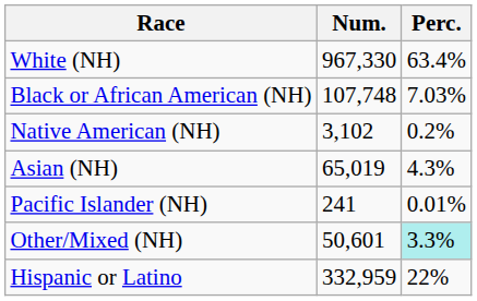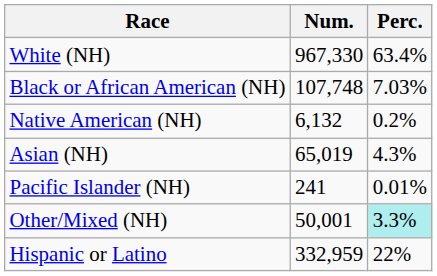 <table class="wikitable">
 <tr>
 <th>Race</th>
 <th>Num.</th>
 <th>Perc.</th>
 </tr>
 <tr>
 <td><a href='#'>White</a> (NH)</td>
 <td>967,330</td>
 <td>63.4%</td>
 </tr>
 <tr>
 <td><a href='#'>Black or African American</a> (NH)</td>
 <td>107,748</td>
 <td>7.03%</td>
 </tr>
 <tr>
 <td><a href='#'>Native American</a> (NH)</td>
-<td>3,102</td>
+<td>6,132</td>
 <td>0.2%</td>
 </tr>
 <tr>
 <td><a href='#'>Asian</a> (NH)</td>
 <td>65,019</td>
 <td>4.3%</td>
 </tr>
 <tr>
 <td><a href='#'>Pacific Islander</a> (NH)</td>
 <td>241</td>
 <td>0.01%</td>
 </tr>
 <tr>
 <td><a href='#'>Other/Mixed</a> (NH)</td>
-<td>50,601</td>
+<td>50,001</td>
 <td style="background: paleturquoise;">3.3%</td>
 </tr>
 <tr>
 <td><a href='#'>Hispanic</a> or <a href='#'>Latino</a></td>
 <td>332,959</td>
 <td>22%</td>
 </tr>
 </table>
